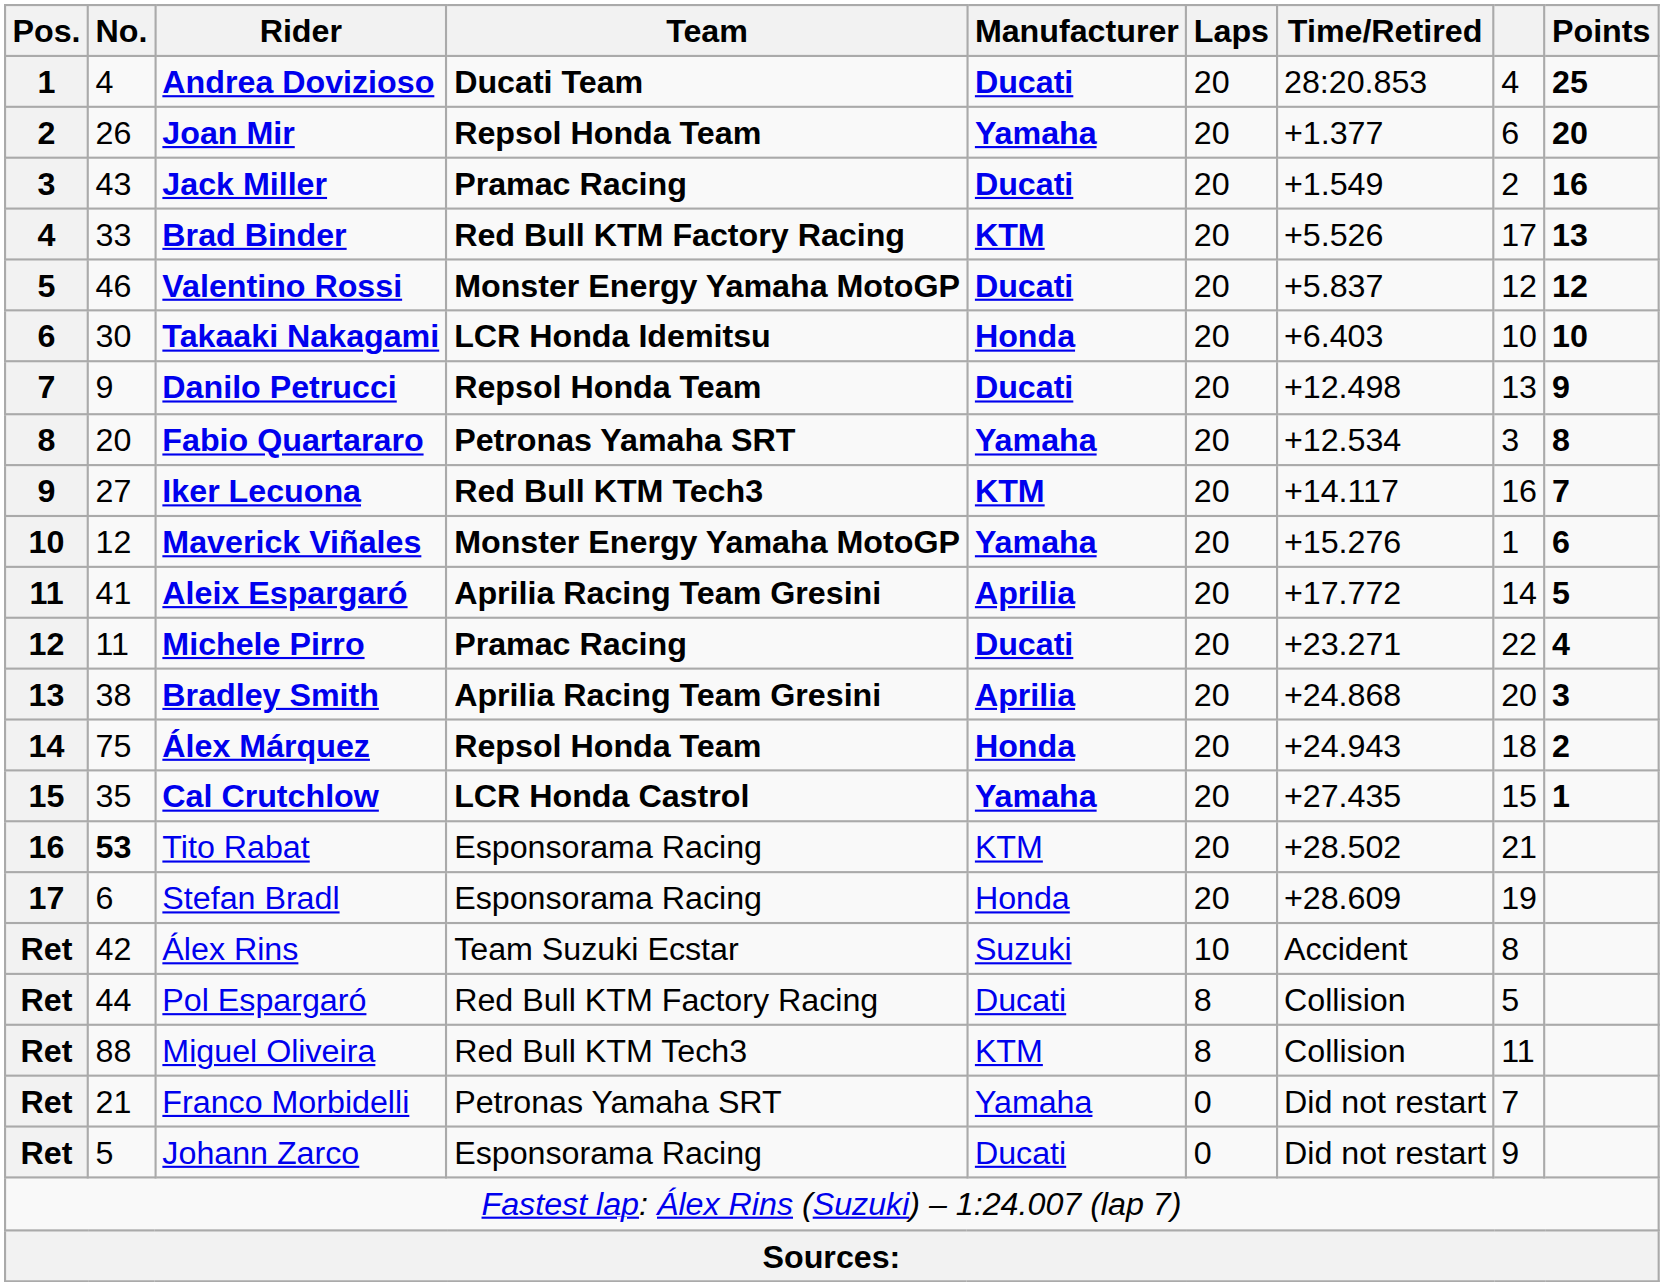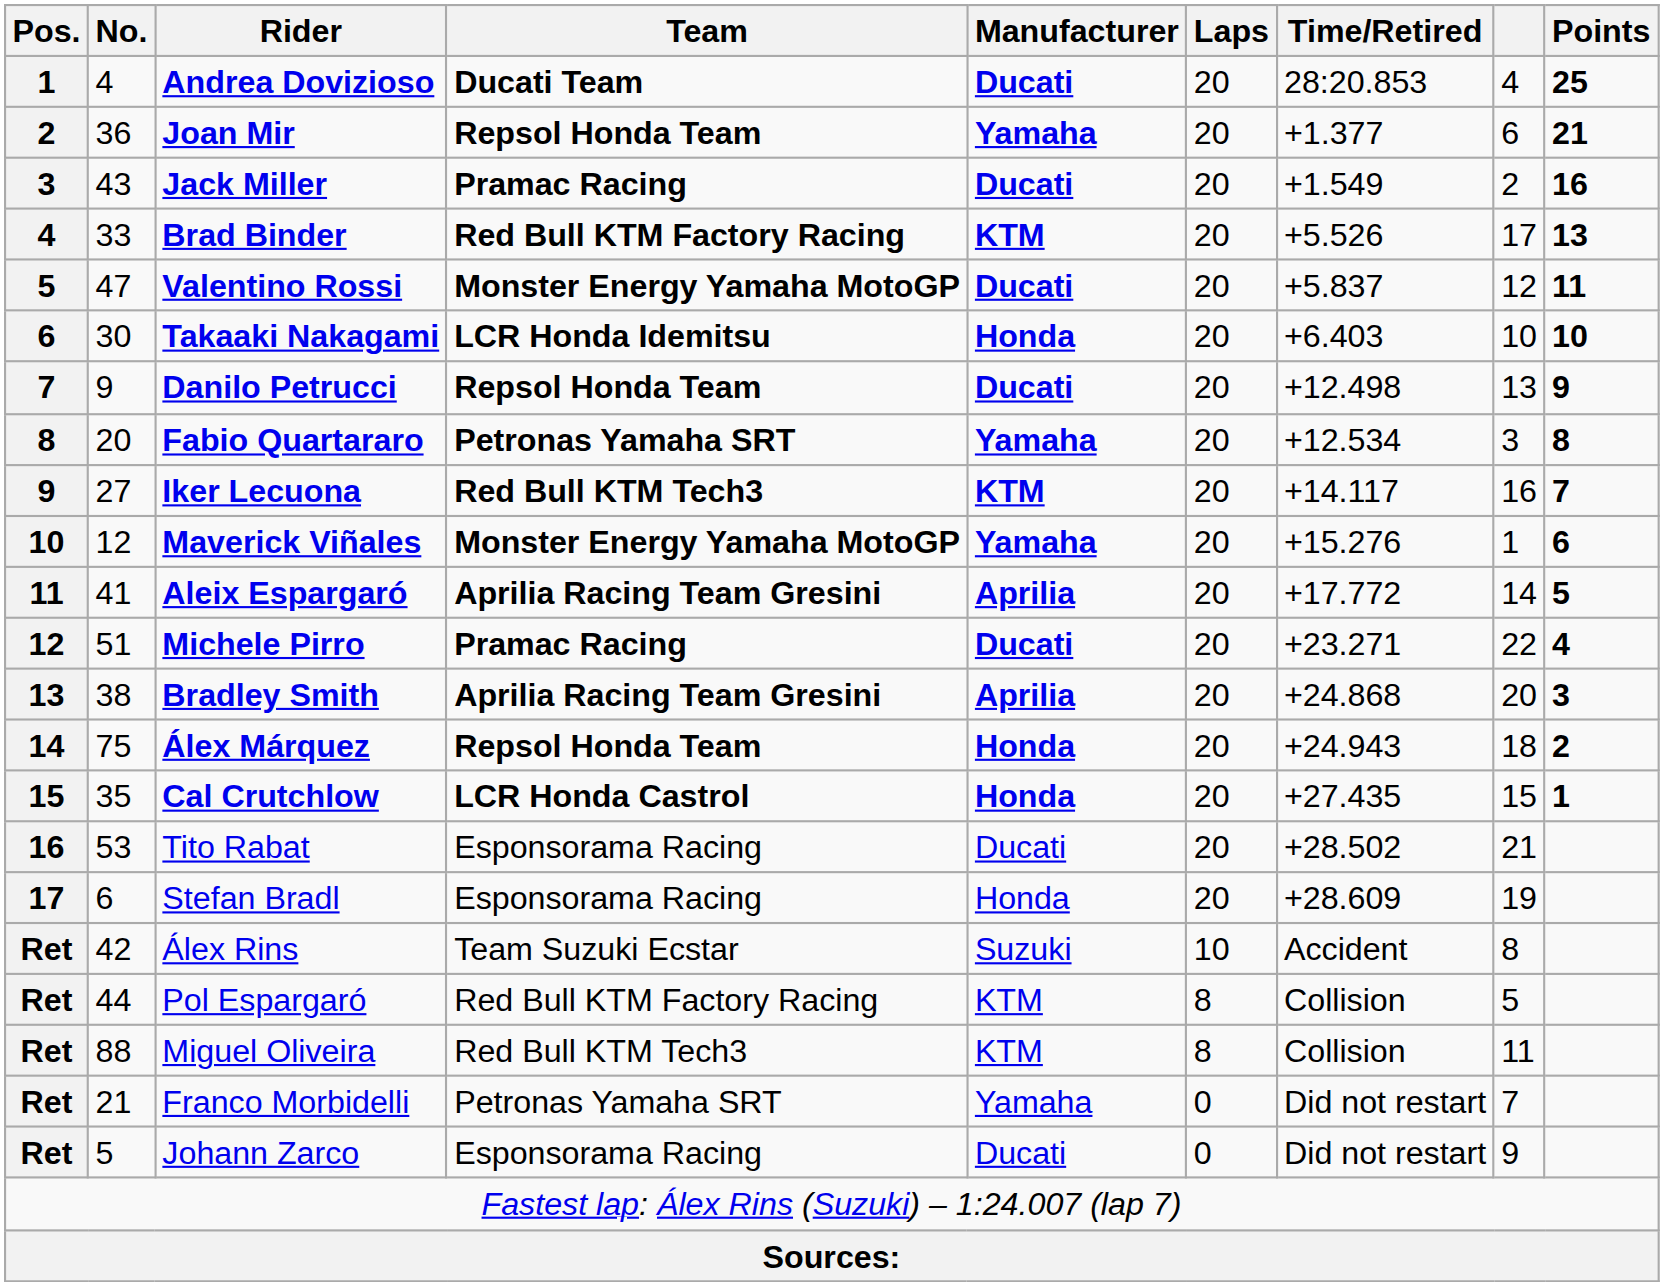 <table class="wikitable" style="font-size: 95%;">
 <tr>
 <th>Pos.</th>
 <th>No.</th>
 <th>Rider</th>
 <th>Team</th>
 <th>Manufacturer</th>
 <th>Laps</th>
 <th>Time/Retired</th>
 <th></th>
 <th>Points</th>
 </tr>
 <tr>
 <th>1</th>
 <td>4</td>
 <td> <strong><a href='#'>Andrea Dovizioso</a></strong></td>
 <td><strong>Ducati Team</strong></td>
 <td><strong><a href='#'>Ducati</a></strong></td>
 <td>20</td>
 <td>28:20.853</td>
 <td>4</td>
 <td><strong>25</strong></td>
 </tr>
 <tr>
 <th>2</th>
-<td>26</td>
+<td>36</td>
 <td> <strong><a href='#'>Joan Mir</a></strong></td>
 <td><strong>Repsol Honda Team</strong></td>
 <td><strong><a href='#'>Yamaha</a></strong></td>
 <td>20</td>
 <td>+1.377</td>
 <td>6</td>
-<td><strong>20</strong></td>
+<td><strong>21</strong></td>
 </tr>
 <tr>
 <th>3</th>
 <td>43</td>
 <td> <strong><a href='#'>Jack Miller</a></strong></td>
 <td><strong>Pramac Racing</strong></td>
 <td><strong><a href='#'>Ducati</a></strong></td>
 <td>20</td>
 <td>+1.549</td>
 <td>2</td>
 <td><strong>16</strong></td>
 </tr>
 <tr>
 <th>4</th>
 <td>33</td>
 <td> <strong><a href='#'>Brad Binder</a></strong></td>
 <td><strong>Red Bull KTM Factory Racing</strong></td>
 <td><strong><a href='#'>KTM</a></strong></td>
 <td>20</td>
 <td>+5.526</td>
 <td>17</td>
 <td><strong>13</strong></td>
 </tr>
 <tr>
 <th>5</th>
-<td>46</td>
+<td>47</td>
 <td> <strong><a href='#'>Valentino Rossi</a></strong></td>
 <td><strong>Monster Energy Yamaha MotoGP</strong></td>
 <td><strong><a href='#'>Ducati</a></strong></td>
 <td>20</td>
 <td>+5.837</td>
 <td>12</td>
-<td><strong>12</strong></td>
+<td><strong>11</strong></td>
 </tr>
 <tr>
 <th>6</th>
 <td>30</td>
 <td> <strong><a href='#'>Takaaki Nakagami</a></strong></td>
 <td><strong>LCR Honda Idemitsu</strong></td>
 <td><strong><a href='#'>Honda</a></strong></td>
 <td>20</td>
 <td>+6.403</td>
 <td>10</td>
 <td><strong>10</strong></td>
 </tr>
 <tr>
 <th>7</th>
 <td>9</td>
 <td> <strong><a href='#'>Danilo Petrucci</a></strong></td>
 <td><strong>Repsol Honda Team</strong></td>
 <td><strong><a href='#'>Ducati</a></strong></td>
 <td>20</td>
 <td>+12.498</td>
 <td>13</td>
 <td><strong>9</strong></td>
 </tr>
 <tr>
 <th>8</th>
 <td>20</td>
 <td> <strong><a href='#'>Fabio Quartararo</a></strong></td>
 <td><strong>Petronas Yamaha SRT</strong></td>
 <td><strong><a href='#'>Yamaha</a></strong></td>
 <td>20</td>
 <td>+12.534</td>
 <td>3</td>
 <td><strong>8</strong></td>
 </tr>
 <tr>
 <th>9</th>
 <td>27</td>
 <td> <strong><a href='#'>Iker Lecuona</a></strong></td>
 <td><strong>Red Bull KTM Tech3</strong></td>
 <td><strong><a href='#'>KTM</a></strong></td>
 <td>20</td>
 <td>+14.117</td>
 <td>16</td>
 <td><strong>7</strong></td>
 </tr>
 <tr>
 <th>10</th>
 <td>12</td>
 <td> <strong><a href='#'>Maverick Viñales</a></strong></td>
 <td><strong>Monster Energy Yamaha MotoGP</strong></td>
 <td><strong><a href='#'>Yamaha</a></strong></td>
 <td>20</td>
 <td>+15.276</td>
 <td>1</td>
 <td><strong>6</strong></td>
 </tr>
 <tr>
 <th>11</th>
 <td>41</td>
 <td> <strong><a href='#'>Aleix Espargaró</a></strong></td>
 <td><strong>Aprilia Racing Team Gresini</strong></td>
 <td><strong><a href='#'>Aprilia</a></strong></td>
 <td>20</td>
 <td>+17.772</td>
 <td>14</td>
 <td><strong>5</strong></td>
 </tr>
 <tr>
 <th>12</th>
-<td>11</td>
+<td>51</td>
 <td> <strong><a href='#'>Michele Pirro</a></strong></td>
 <td><strong>Pramac Racing</strong></td>
 <td><strong><a href='#'>Ducati</a></strong></td>
 <td>20</td>
 <td>+23.271</td>
 <td>22</td>
 <td><strong>4</strong></td>
 </tr>
 <tr>
 <th>13</th>
 <td>38</td>
 <td> <strong><a href='#'>Bradley Smith</a></strong></td>
 <td><strong>Aprilia Racing Team Gresini</strong></td>
 <td><strong><a href='#'>Aprilia</a></strong></td>
 <td>20</td>
 <td>+24.868</td>
 <td>20</td>
 <td><strong>3</strong></td>
 </tr>
 <tr>
 <th>14</th>
 <td>75</td>
 <td> <strong><a href='#'>Álex Márquez</a></strong></td>
 <td><strong>Repsol Honda Team</strong></td>
 <td><strong><a href='#'>Honda</a></strong></td>
 <td>20</td>
 <td>+24.943</td>
 <td>18</td>
 <td><strong>2</strong></td>
 </tr>
 <tr>
 <th>15</th>
 <td>35</td>
 <td> <strong><a href='#'>Cal Crutchlow</a></strong></td>
 <td><strong>LCR Honda Castrol</strong></td>
-<td><strong><a href='#'>Yamaha</a></strong></td>
+<td><strong><a href='#'>Honda</a></strong></td>
 <td>20</td>
 <td>+27.435</td>
 <td>15</td>
 <td><strong>1</strong></td>
 </tr>
 <tr>
 <th>16</th>
-<td><strong>53</strong></td>
+<td>53</td>
 <td> <a href='#'>Tito Rabat</a></td>
 <td>Esponsorama Racing</td>
-<td><a href='#'>KTM</a></td>
+<td><a href='#'>Ducati</a></td>
 <td>20</td>
 <td>+28.502</td>
 <td>21</td>
 <td></td>
 </tr>
 <tr>
 <th>17</th>
 <td>6</td>
 <td> <a href='#'>Stefan Bradl</a></td>
 <td>Esponsorama Racing</td>
 <td><a href='#'>Honda</a></td>
 <td>20</td>
 <td>+28.609</td>
 <td>19</td>
 <td></td>
 </tr>
 <tr>
 <th>Ret</th>
 <td>42</td>
 <td> <a href='#'>Álex Rins</a></td>
 <td>Team Suzuki Ecstar</td>
 <td><a href='#'>Suzuki</a></td>
 <td>10</td>
 <td>Accident</td>
 <td>8</td>
 <td></td>
 </tr>
 <tr>
 <th>Ret</th>
 <td>44</td>
 <td> <a href='#'>Pol Espargaró</a></td>
 <td>Red Bull KTM Factory Racing</td>
-<td><a href='#'>Ducati</a></td>
+<td><a href='#'>KTM</a></td>
 <td>8</td>
 <td>Collision</td>
 <td>5</td>
 <td></td>
 </tr>
 <tr>
 <th>Ret</th>
 <td>88</td>
 <td> <a href='#'>Miguel Oliveira</a></td>
 <td>Red Bull KTM Tech3</td>
 <td><a href='#'>KTM</a></td>
 <td>8</td>
 <td>Collision</td>
 <td>11</td>
 <td></td>
 </tr>
 <tr>
 <th>Ret</th>
 <td>21</td>
 <td> <a href='#'>Franco Morbidelli</a></td>
 <td>Petronas Yamaha SRT</td>
 <td><a href='#'>Yamaha</a></td>
 <td>0</td>
 <td>Did not restart</td>
 <td>7</td>
 <td></td>
 </tr>
 <tr>
 <th>Ret</th>
 <td>5</td>
 <td> <a href='#'>Johann Zarco</a></td>
 <td>Esponsorama Racing</td>
 <td><a href='#'>Ducati</a></td>
 <td>0</td>
 <td>Did not restart</td>
 <td>9</td>
 <td></td>
 </tr>
 <tr class="sortbottom">
 <td colspan="9" align="center"><em><a href='#'>Fastest lap</a>:</em>  <em><a href='#'>Álex Rins</a> (<a href='#'>Suzuki</a>) – 1:24.007 (lap 7)</em></td>
 </tr>
 <tr>
 <th colspan=9>Sources:</th>
 </tr>
 </table>
